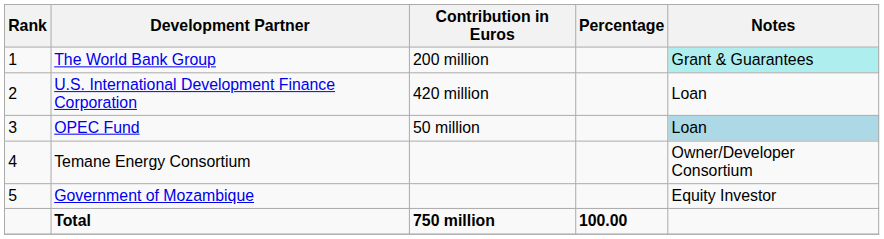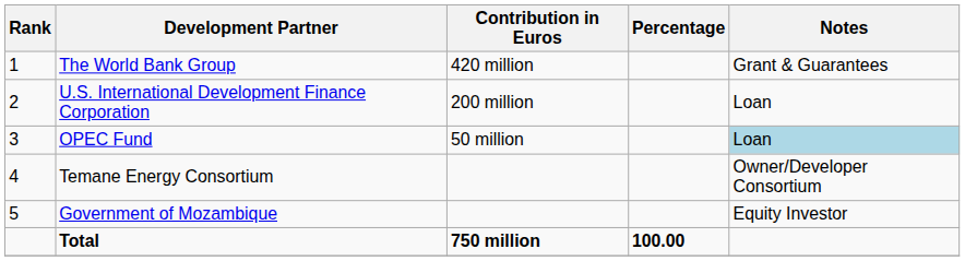 <table class="wikitable sortable" style="margin: 0.5em auto">
 <tr>
 <th>Rank</th>
 <th>Development Partner</th>
 <th>Contribution in Euros</th>
 <th>Percentage</th>
 <th>Notes</th>
 </tr>
 <tr>
 <td>1</td>
 <td><a href='#'>The World Bank Group</a></td>
-<td>200 million</td>
+<td>420 million</td>
 <td></td>
-<td style="background: paleturquoise;">Grant & Guarantees</td>
+<td>Grant & Guarantees</td>
 </tr>
 <tr>
 <td>2</td>
 <td><a href='#'>U.S. International Development Finance Corporation</a></td>
-<td>420 million</td>
+<td>200 million</td>
 <td></td>
 <td>Loan</td>
 </tr>
 <tr>
 <td>3</td>
 <td><a href='#'>OPEC Fund</a></td>
 <td>50 million</td>
 <td></td>
 <td style="background: lightblue;">Loan</td>
 </tr>
 <tr>
 <td>4</td>
 <td>Temane Energy Consortium</td>
 <td></td>
 <td></td>
 <td>Owner/Developer Consortium</td>
 </tr>
 <tr>
 <td>5</td>
 <td><a href='#'>Government of Mozambique</a></td>
 <td></td>
 <td></td>
 <td>Equity Investor</td>
 </tr>
 <tr>
 <td></td>
 <td><strong>Total</strong></td>
 <td><strong>750 million</strong></td>
 <td><strong>100.00</strong></td>
 <td></td>
 </tr>
 <tr>
 </tr>
 </table>
